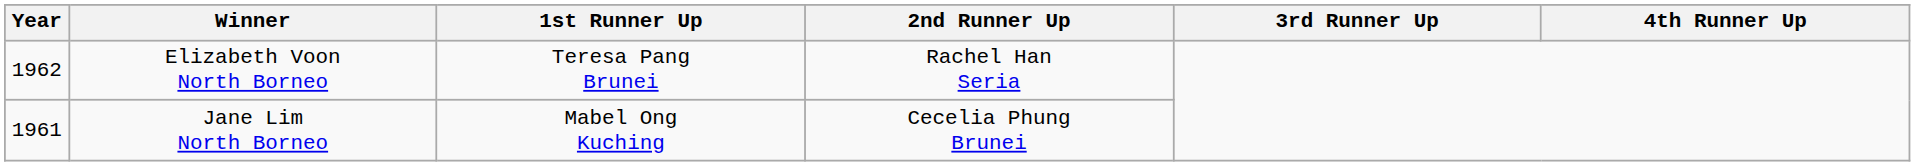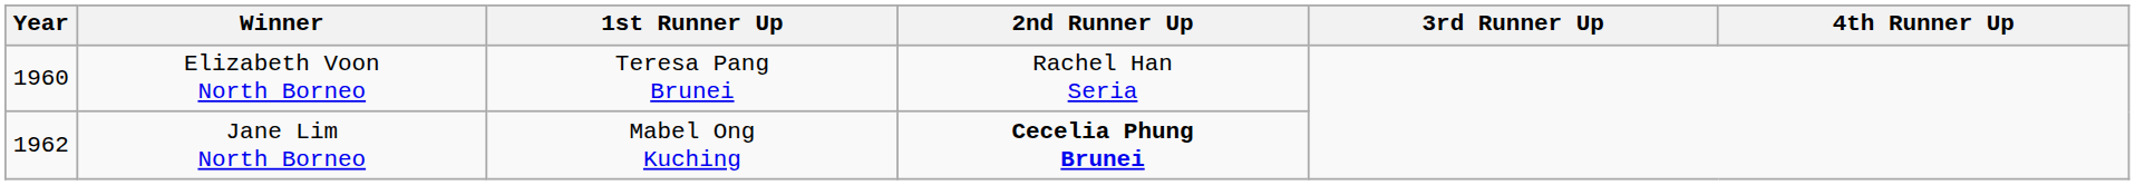 <table class="wikitable" style="font-size: 90%;text-align:center">
 <tr>
 <th width="30">Year</th>
 <th width="200">Winner<br></th>
 <th width="200">1st Runner Up<br></th>
 <th width="200">2nd Runner Up<br></th>
 <th width="200">3rd Runner Up<br></th>
 <th width="200">4th Runner Up<br></th>
 </tr>
 <tr>
-<td>1962</td>
+<td>1960</td>
 <td>Elizabeth Voon<br><a href='#'>North Borneo</a></td>
 <td>Teresa Pang<br><a href='#'>Brunei</a></td>
 <td>Rachel Han<br><a href='#'>Seria</a></td>
 <td colspan="2" rowspan="2"></td>
 </tr>
 <tr>
-<td>1961</td>
+<td>1962</td>
 <td>Jane Lim<br><a href='#'>North Borneo</a></td>
 <td>Mabel Ong<br><a href='#'>Kuching</a></td>
-<td>Cecelia Phung<br><a href='#'>Brunei</a></td>
+<td><strong>Cecelia Phung<br><a href='#'>Brunei</a></strong></td>
 </tr>
 </table>
